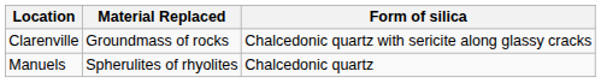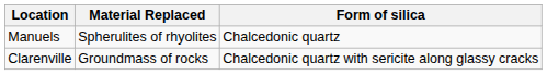 <table class="wikitable">
 <tr>
 <th>Location</th>
 <th>Material Replaced</th>
 <th>Form of silica</th>
 </tr>
 <tr>
+<td>Manuels</td>
+<td>Spherulites of rhyolites</td>
+<td>Chalcedonic quartz</td>
+</tr>
+<tr>
 <td>Clarenville</td>
 <td>Groundmass of rocks</td>
 <td>Chalcedonic quartz with sericite along glassy cracks</td>
 </tr>
-<tr>
-<td>Manuels</td>
-<td>Spherulites of rhyolites</td>
-<td>Chalcedonic quartz</td>
-</tr>
 </table>
